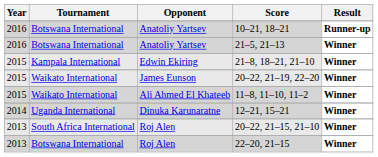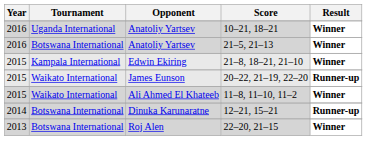 <table class="sortable wikitable" style="font-size: 90%;">
 <tr>
 <th>Year</th>
 <th>Tournament</th>
 <th>Opponent</th>
 <th>Score</th>
 <th>Result</th>
 </tr>
 <tr>
 </tr>
 <tr style="background:#D5D5D5">
 <td align="center">2016</td>
-<td align="left"><a href='#'>Botswana International</a></td>
+<td align="left"><a href='#'>Uganda International</a></td>
 <td align="left"> <a href='#'>Anatoliy Yartsev</a></td>
 <td align="left">10–21, 18–21</td>
-<td style="text-align:left; background:white"> <strong>Runner-up</strong></td>
+<td style="text-align:left; background:white"> <strong>Winner</strong></td>
 </tr>
 <tr>
 </tr>
 <tr style="background:#D5D5D5">
 <td align="center">2016</td>
 <td align="left"><a href='#'>Botswana International</a></td>
 <td align="left"> <a href='#'>Anatoliy Yartsev</a></td>
 <td align="left">21–5, 21–13</td>
 <td style="text-align:left; background:white"> <strong>Winner</strong></td>
 </tr>
 <tr>
 </tr>
 <tr style="background:#E9E9E9">
 <td align="center">2015</td>
 <td align="left"><a href='#'>Kampala International</a></td>
 <td align="left"> <a href='#'>Edwin Ekiring</a></td>
 <td align="left">21–8, 18–21, 21–10</td>
 <td style="text-align:left; background:white"> <strong>Winner</strong></td>
 </tr>
 <tr>
 </tr>
 <tr style="background:#E9E9E9">
 <td align="center">2015</td>
 <td align="left"><a href='#'>Waikato International</a></td>
 <td align="left"> <a href='#'>James Eunson</a></td>
 <td align="left">20–22, 21–19, 22–20</td>
-<td style="text-align:left; background:white"> <strong>Winner</strong></td>
+<td style="text-align:left; background:white"> <strong>Runner-up</strong></td>
 </tr>
 <tr>
 </tr>
 <tr style="background:#D5D5D5">
 <td align="center">2015</td>
 <td align="left"><a href='#'>Waikato International</a></td>
 <td align="left"> <a href='#'>Ali Ahmed El Khateeb</a></td>
 <td align="left">11–8, 11–10, 11–2</td>
 <td style="text-align:left; background:white"> <strong>Winner</strong></td>
 </tr>
 <tr>
 </tr>
 <tr style="background:#D5D5D5">
 <td align="center">2014</td>
-<td align="left"><a href='#'>Uganda International</a></td>
+<td align="left"><a href='#'>Botswana International</a></td>
 <td align="left"> <a href='#'>Dinuka Karunaratne</a></td>
 <td align="left">12–21, 15–21</td>
-<td style="text-align:left; background:white"> <strong>Winner</strong></td>
+<td style="text-align:left; background:white"> <strong>Runner-up</strong></td>
 </tr>
 <tr>
-</tr>
-<tr style="background:#E9E9E9">
-<td align="center">2013</td>
-<td align="left"><a href='#'>South Africa International</a></td>
-<td align="left"> <a href='#'>Roj Alen</a></td>
-<td align="left">20–22, 21–15, 21–10</td>
-<td style="text-align:left; background:white"> <strong>Winner</strong></td>
 </tr>
 <tr>
 </tr>
 <tr style="background:#D5D5D5">
 <td align="center">2013</td>
 <td align="left"><a href='#'>Botswana International</a></td>
 <td align="left"> <a href='#'>Roj Alen</a></td>
 <td align="left">22–20, 21–15</td>
 <td style="text-align:left; background:white"> <strong>Winner</strong></td>
 </tr>
 </table>
